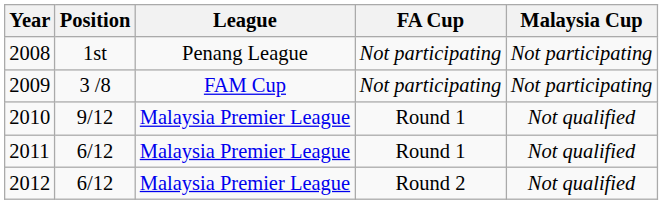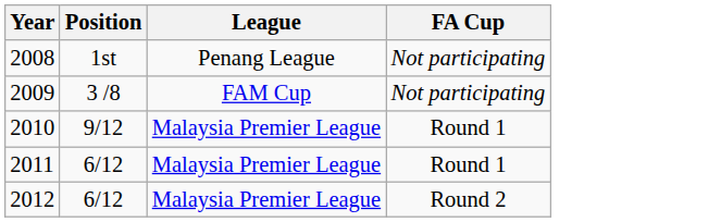 <table class="wikitable float-right">
 <tr>
 <th>Year</th>
 <th>Position</th>
 <th>League</th>
 <th>FA Cup</th>
-<th>Malaysia Cup</th>
 </tr>
 <tr>
 <td>2008</td>
 <td valign="middle" align="center">1st</td>
 <td valign="middle" align="center">Penang League</td>
-<td valign="middle" align="center"><em>Not participating</em></td>
 <td valign="middle" align="center"><em>Not participating</em></td>
 </tr>
 <tr>
 <td>2009</td>
 <td valign="middle" align="center">3 /8</td>
 <td valign="middle" align="center"><a href='#'>FAM Cup</a></td>
 <td valign="middle" align="center"><em>Not participating</em></td>
-<td valign="middle" align="center"><em>Not participating</em></td>
 </tr>
 <tr>
 <td>2010</td>
 <td valign="middle" align="center">9/12</td>
 <td valign="middle" align="center"><a href='#'>Malaysia Premier League</a></td>
 <td valign="middle" align="center">Round 1</td>
-<td valign="middle" align="center"><em>Not qualified</em></td>
 </tr>
 <tr>
 <td>2011</td>
 <td valign="middle" align="center">6/12</td>
 <td valign="middle" align="center"><a href='#'>Malaysia Premier League</a></td>
 <td valign="middle" align="center">Round 1</td>
-<td valign="middle" align="center"><em>Not qualified</em></td>
 </tr>
 <tr>
 <td>2012</td>
 <td valign="middle" align="center">6/12</td>
 <td valign="middle" align="center"><a href='#'>Malaysia Premier League</a></td>
 <td valign="middle" align="center">Round 2</td>
-<td valign="middle" align="center"><em>Not qualified</em></td>
 </tr>
 </table>
